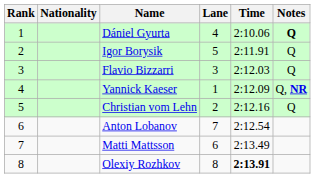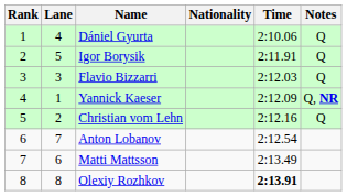 <table class="wikitable sortable" style="text-align:center">
 <tr>
 <th>Rank</th>
+<th>Lane</th>
+<th>Name</th>
 <th>Nationality</th>
-<th>Name</th>
-<th>Lane</th>
 <th>Time</th>
 <th>Notes</th>
 </tr>
 <tr bgcolor=ccffcc>
 <td>1</td>
+<td>4</td>
+<td align=left><a href='#'>Dániel Gyurta</a></td>
 <td align=left></td>
-<td align=left><a href='#'>Dániel Gyurta</a></td>
-<td>4</td>
 <td>2:10.06</td>
-<td><strong>Q</strong></td>
+<td>Q</td>
 </tr>
 <tr bgcolor=ccffcc>
 <td>2</td>
+<td>5</td>
+<td align=left><a href='#'>Igor Borysik</a></td>
 <td align=left></td>
-<td align=left><a href='#'>Igor Borysik</a></td>
-<td>5</td>
 <td>2:11.91</td>
 <td>Q</td>
 </tr>
 <tr bgcolor=ccffcc>
 <td>3</td>
+<td>3</td>
+<td align=left><a href='#'>Flavio Bizzarri</a></td>
 <td align=left></td>
-<td align=left><a href='#'>Flavio Bizzarri</a></td>
-<td>3</td>
 <td>2:12.03</td>
 <td>Q</td>
 </tr>
 <tr bgcolor=ccffcc>
 <td>4</td>
+<td>1</td>
+<td align=left><a href='#'>Yannick Kaeser</a></td>
 <td align=left></td>
-<td align=left><a href='#'>Yannick Kaeser</a></td>
-<td>1</td>
 <td>2:12.09</td>
 <td>Q, <strong><a href='#'>NR</a></strong></td>
 </tr>
 <tr bgcolor=ccffcc>
 <td>5</td>
+<td>2</td>
+<td align=left><a href='#'>Christian vom Lehn</a></td>
 <td align=left></td>
-<td align=left><a href='#'>Christian vom Lehn</a></td>
-<td>2</td>
 <td>2:12.16</td>
 <td>Q</td>
 </tr>
 <tr>
 <td>6</td>
+<td>7</td>
+<td align=left><a href='#'>Anton Lobanov</a></td>
 <td align=left></td>
-<td align=left><a href='#'>Anton Lobanov</a></td>
-<td>7</td>
 <td>2:12.54</td>
 <td></td>
 </tr>
 <tr>
 <td>7</td>
+<td>6</td>
+<td align=left><a href='#'>Matti Mattsson</a></td>
 <td align=left></td>
-<td align=left><a href='#'>Matti Mattsson</a></td>
-<td>6</td>
 <td>2:13.49</td>
 <td></td>
 </tr>
 <tr>
 <td>8</td>
+<td>8</td>
+<td align=left><a href='#'>Olexiy Rozhkov</a></td>
 <td align=left></td>
-<td align=left><a href='#'>Olexiy Rozhkov</a></td>
-<td>8</td>
 <td><strong>2:13.91</strong></td>
 <td></td>
 </tr>
 </table>
